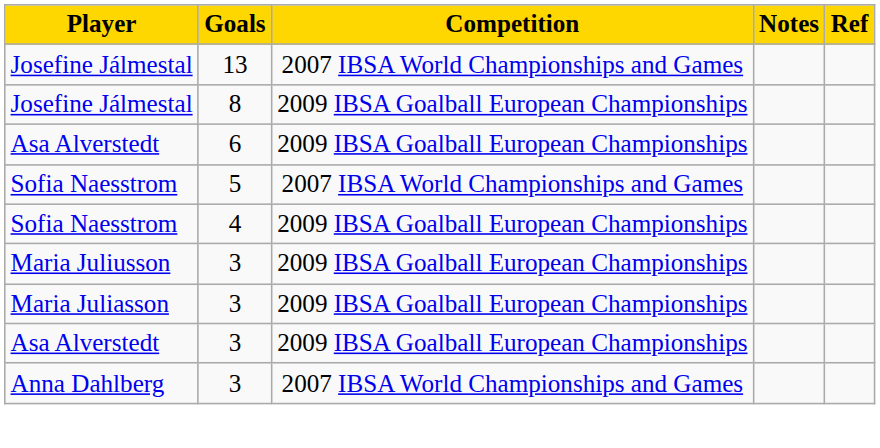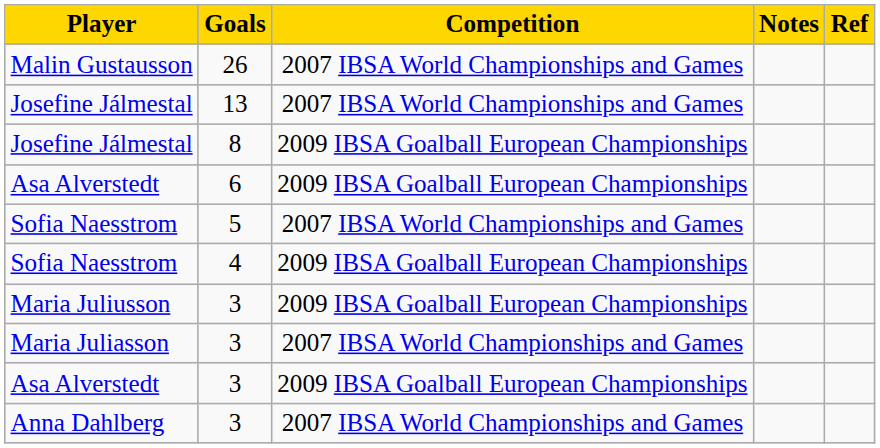 <table class="wikitable">
 <tr style="text-align:center; background:gold;">
 <td><strong>Player</strong></td>
 <td><strong>Goals</strong></td>
 <td><strong>Competition</strong></td>
 <td><strong>Notes</strong></td>
 <td><strong>Ref</strong></td>
+</tr>
+<tr style="text-align:center;">
+<td align="left"><a href='#'>Malin Gustausson</a></td>
+<td>26</td>
+<td>2007 <a href='#'>IBSA World Championships and Games</a></td>
+<td></td>
+<td></td>
 </tr>
 <tr style="text-align:center;">
 <td align="left"><a href='#'>Josefine Jálmestal</a></td>
 <td>13</td>
 <td>2007 <a href='#'>IBSA World Championships and Games</a></td>
 <td></td>
 <td></td>
 </tr>
 <tr style="text-align:center;">
 <td align="left"><a href='#'>Josefine Jálmestal</a></td>
 <td>8</td>
 <td>2009 <a href='#'>IBSA Goalball European Championships</a></td>
 <td></td>
 <td></td>
 </tr>
 <tr style="text-align:center;">
 <td align="left"><a href='#'>Asa Alverstedt</a></td>
 <td>6</td>
 <td>2009 <a href='#'>IBSA Goalball European Championships</a></td>
 <td></td>
 <td></td>
 </tr>
 <tr style="text-align:center;">
 <td align="left"><a href='#'>Sofia Naesstrom</a></td>
 <td>5</td>
 <td>2007 <a href='#'>IBSA World Championships and Games</a></td>
 <td></td>
 <td></td>
 </tr>
 <tr style="text-align:center;">
 <td align="left"><a href='#'>Sofia Naesstrom</a></td>
 <td>4</td>
 <td>2009 <a href='#'>IBSA Goalball European Championships</a></td>
 <td></td>
 <td></td>
 </tr>
 <tr style="text-align:center;">
 <td align="left"><a href='#'>Maria Juliusson</a></td>
 <td>3</td>
 <td>2009 <a href='#'>IBSA Goalball European Championships</a></td>
 <td></td>
 <td></td>
 </tr>
 <tr style="text-align:center;">
 <td align="left"><a href='#'>Maria Juliasson</a></td>
 <td>3</td>
-<td>2009 <a href='#'>IBSA Goalball European Championships</a></td>
+<td>2007 <a href='#'>IBSA World Championships and Games</a></td>
 <td></td>
 <td></td>
 </tr>
 <tr style="text-align:center;">
 <td align="left"><a href='#'>Asa Alverstedt</a></td>
 <td>3</td>
 <td>2009 <a href='#'>IBSA Goalball European Championships</a></td>
 <td></td>
 <td></td>
 </tr>
 <tr style="text-align:center;">
 <td align="left"><a href='#'>Anna Dahlberg</a></td>
 <td>3</td>
 <td>2007 <a href='#'>IBSA World Championships and Games</a></td>
 <td></td>
 <td></td>
 </tr>
 </table>
